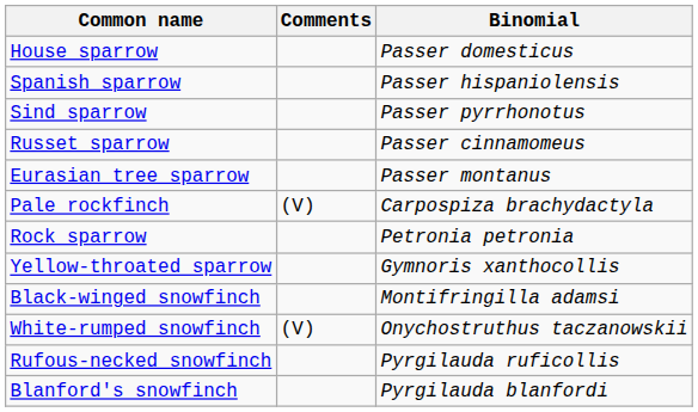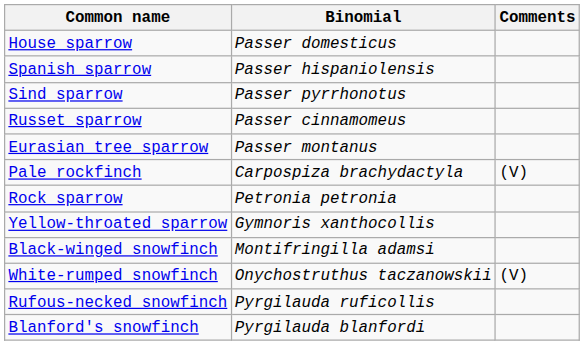 <table class="wikitable">
 <tr>
 <th>Common name</th>
+<th>Binomial</th>
 <th>Comments</th>
-<th>Binomial</th>
 </tr>
 <tr>
 <td><a href='#'>House sparrow</a></td>
+<td><em>Passer domesticus</em></td>
 <td></td>
-<td><em>Passer domesticus</em></td>
 </tr>
 <tr>
 <td><a href='#'>Spanish sparrow</a></td>
+<td><em>Passer hispaniolensis</em></td>
 <td></td>
-<td><em>Passer hispaniolensis</em></td>
 </tr>
 <tr>
 <td><a href='#'>Sind sparrow</a></td>
+<td><em>Passer pyrrhonotus</em></td>
 <td></td>
-<td><em>Passer pyrrhonotus</em></td>
 </tr>
 <tr>
 <td><a href='#'>Russet sparrow</a></td>
+<td><em>Passer cinnamomeus</em></td>
 <td></td>
-<td><em>Passer cinnamomeus</em></td>
 </tr>
 <tr>
 <td><a href='#'>Eurasian tree sparrow</a></td>
+<td><em>Passer montanus</em></td>
 <td></td>
-<td><em>Passer montanus</em></td>
 </tr>
 <tr>
 <td><a href='#'>Pale rockfinch</a></td>
+<td><em>Carpospiza brachydactyla</em></td>
 <td>(V)</td>
-<td><em>Carpospiza brachydactyla</em></td>
 </tr>
 <tr>
 <td><a href='#'>Rock sparrow</a></td>
+<td><em>Petronia petronia</em></td>
 <td></td>
-<td><em>Petronia petronia</em></td>
 </tr>
 <tr>
 <td><a href='#'>Yellow-throated sparrow</a></td>
+<td><em>Gymnoris xanthocollis</em></td>
 <td></td>
-<td><em>Gymnoris xanthocollis</em></td>
 </tr>
 <tr>
 <td><a href='#'>Black-winged snowfinch</a></td>
+<td><em>Montifringilla adamsi</em></td>
 <td></td>
-<td><em>Montifringilla adamsi</em></td>
 </tr>
 <tr>
 <td><a href='#'>White-rumped snowfinch</a></td>
+<td><em>Onychostruthus taczanowskii</em></td>
 <td>(V)</td>
-<td><em>Onychostruthus taczanowskii</em></td>
 </tr>
 <tr>
 <td><a href='#'>Rufous-necked snowfinch</a></td>
+<td><em>Pyrgilauda ruficollis</em></td>
 <td></td>
-<td><em>Pyrgilauda ruficollis</em></td>
 </tr>
 <tr>
 <td><a href='#'>Blanford's snowfinch</a></td>
+<td><em>Pyrgilauda blanfordi</em></td>
 <td></td>
-<td><em>Pyrgilauda blanfordi</em></td>
 </tr>
 </table>
